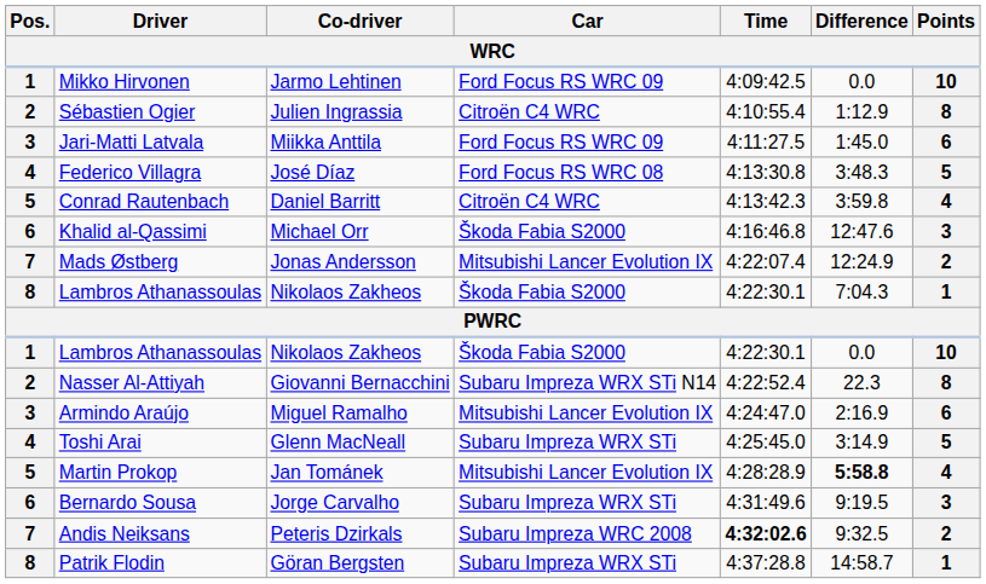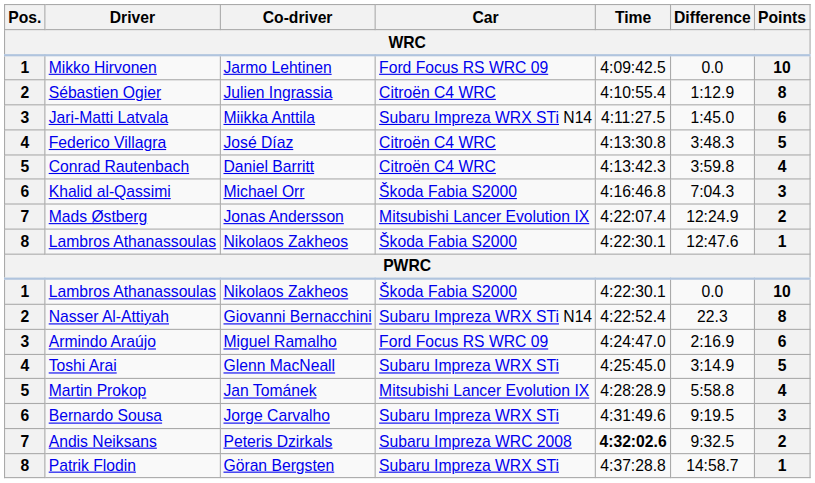 <table class="wikitable" style="text-align: center; font-size: 90%; max-width: 950px;">
 <tr>
 <th>Pos.</th>
 <th>Driver</th>
 <th>Co-driver</th>
 <th>Car</th>
 <th>Time</th>
 <th>Difference</th>
 <th>Points</th>
 </tr>
 <tr>
 <th colspan="7" style="border-bottom: 2px solid LightSteelBlue;">WRC</th>
 </tr>
 <tr>
 <th>1</th>
 <td align="left"> <a href='#'>Mikko Hirvonen</a></td>
 <td align="left"> <a href='#'>Jarmo Lehtinen</a></td>
 <td align="left"><a href='#'>Ford Focus RS WRC 09</a></td>
 <td>4:09:42.5</td>
 <td>0.0</td>
 <th>10</th>
 </tr>
 <tr>
 <th>2</th>
 <td align="left"> <a href='#'>Sébastien Ogier</a></td>
 <td align="left"> <a href='#'>Julien Ingrassia</a></td>
 <td align="left"><a href='#'>Citroën C4 WRC</a></td>
 <td>4:10:55.4</td>
 <td>1:12.9</td>
 <th>8</th>
 </tr>
 <tr>
 <th>3</th>
 <td align="left"> <a href='#'>Jari-Matti Latvala</a></td>
 <td align="left"> <a href='#'>Miikka Anttila</a></td>
-<td align="left"><a href='#'>Ford Focus RS WRC 09</a></td>
+<td align="left"><a href='#'>Subaru Impreza WRX STi</a> N14</td>
 <td>4:11:27.5</td>
 <td>1:45.0</td>
 <th>6</th>
 </tr>
 <tr>
 <th>4</th>
 <td align="left"> <a href='#'>Federico Villagra</a></td>
 <td align="left"> <a href='#'>José Díaz</a></td>
-<td align="left"><a href='#'>Ford Focus RS WRC 08</a></td>
+<td align="left"><a href='#'>Citroën C4 WRC</a></td>
 <td>4:13:30.8</td>
 <td>3:48.3</td>
 <th>5</th>
 </tr>
 <tr>
 <th>5</th>
 <td align="left"> <a href='#'>Conrad Rautenbach</a></td>
 <td align="left"> <a href='#'>Daniel Barritt</a></td>
 <td align="left"><a href='#'>Citroën C4 WRC</a></td>
 <td>4:13:42.3</td>
 <td>3:59.8</td>
 <th>4</th>
 </tr>
 <tr>
 <th>6</th>
 <td align="left"> <a href='#'>Khalid al-Qassimi</a></td>
 <td align="left"> <a href='#'>Michael Orr</a></td>
 <td align="left"><a href='#'>Škoda Fabia S2000</a></td>
 <td>4:16:46.8</td>
-<td>12:47.6</td>
+<td>7:04.3</td>
 <th>3</th>
 </tr>
 <tr>
 <th>7</th>
 <td align="left"> <a href='#'>Mads Østberg</a></td>
 <td align="left"> <a href='#'>Jonas Andersson</a></td>
 <td align="left"><a href='#'>Mitsubishi Lancer Evolution IX</a></td>
 <td>4:22:07.4</td>
 <td>12:24.9</td>
 <th>2</th>
 </tr>
 <tr>
 <th>8</th>
 <td align="left"> <a href='#'>Lambros Athanassoulas</a></td>
 <td align="left"> <a href='#'>Nikolaos Zakheos</a></td>
 <td align="left"><a href='#'>Škoda Fabia S2000</a></td>
 <td>4:22:30.1</td>
-<td>7:04.3</td>
+<td>12:47.6</td>
 <th>1</th>
 </tr>
 <tr>
 <th colspan="7" style="border-bottom: 2px solid LightSteelBlue;">PWRC</th>
 </tr>
 <tr>
 <th>1</th>
 <td align="left"> <a href='#'>Lambros Athanassoulas</a></td>
 <td align="left"> <a href='#'>Nikolaos Zakheos</a></td>
 <td align="left"><a href='#'>Škoda Fabia S2000</a></td>
 <td>4:22:30.1</td>
 <td>0.0</td>
 <th>10</th>
 </tr>
 <tr>
 <th>2</th>
 <td align="left"> <a href='#'>Nasser Al-Attiyah</a></td>
 <td align="left"> <a href='#'>Giovanni Bernacchini</a></td>
 <td align="left"><a href='#'>Subaru Impreza WRX STi</a> N14</td>
 <td>4:22:52.4</td>
 <td>22.3</td>
 <th>8</th>
 </tr>
 <tr>
 <th>3</th>
 <td align="left"> <a href='#'>Armindo Araújo</a></td>
 <td align="left"> <a href='#'>Miguel Ramalho</a></td>
-<td align="left"><a href='#'>Mitsubishi Lancer Evolution IX</a></td>
+<td align="left"><a href='#'>Ford Focus RS WRC 09</a></td>
 <td>4:24:47.0</td>
 <td>2:16.9</td>
 <th>6</th>
 </tr>
 <tr>
 <th>4</th>
 <td align="left"> <a href='#'>Toshi Arai</a></td>
 <td align="left"> <a href='#'>Glenn MacNeall</a></td>
 <td align="left"><a href='#'>Subaru Impreza WRX STi</a></td>
 <td>4:25:45.0</td>
 <td>3:14.9</td>
 <th>5</th>
 </tr>
 <tr>
 <th>5</th>
 <td align="left"> <a href='#'>Martin Prokop</a></td>
 <td align="left"> <a href='#'>Jan Tománek</a></td>
 <td align="left"><a href='#'>Mitsubishi Lancer Evolution IX</a></td>
 <td>4:28:28.9</td>
-<td><strong>5:58.8</strong></td>
+<td>5:58.8</td>
 <th>4</th>
 </tr>
 <tr>
 <th>6</th>
 <td align="left"> <a href='#'>Bernardo Sousa</a></td>
 <td align="left"> <a href='#'>Jorge Carvalho</a></td>
 <td align="left"><a href='#'>Subaru Impreza WRX STi</a></td>
 <td>4:31:49.6</td>
 <td>9:19.5</td>
 <th>3</th>
 </tr>
 <tr>
 <th>7</th>
 <td align="left"> <a href='#'>Andis Neiksans</a></td>
 <td align="left"> <a href='#'>Peteris Dzirkals</a></td>
 <td align="left"><a href='#'>Subaru Impreza WRC 2008</a></td>
 <td><strong>4:32:02.6</strong></td>
 <td>9:32.5</td>
 <th>2</th>
 </tr>
 <tr>
 <th>8</th>
 <td align="left"> <a href='#'>Patrik Flodin</a></td>
 <td align="left"> <a href='#'>Göran Bergsten</a></td>
 <td align="left"><a href='#'>Subaru Impreza WRX STi</a></td>
 <td>4:37:28.8</td>
 <td>14:58.7</td>
 <th>1</th>
 </tr>
 </table>
